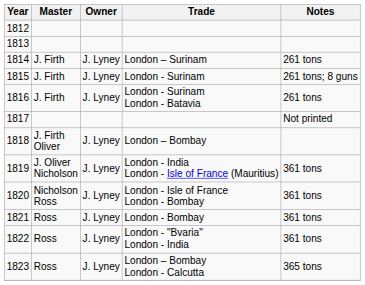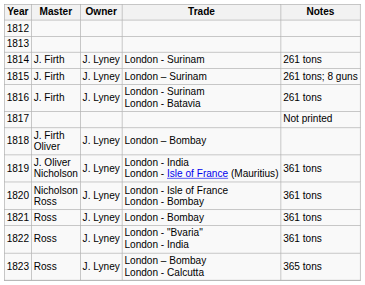 <table class="sortable wikitable">
 <tr>
 <th>Year</th>
 <th>Master</th>
 <th>Owner</th>
 <th>Trade</th>
 <th>Notes</th>
 </tr>
 <tr>
 <td>1812</td>
 <td></td>
 <td></td>
 <td></td>
 <td></td>
 </tr>
 <tr>
 <td>1813</td>
 <td></td>
 <td></td>
 <td></td>
 <td></td>
 </tr>
 <tr>
 <td>1814</td>
 <td>J. Firth</td>
 <td>J. Lyney</td>
-<td>London – Surinam</td>
+<td>London - Surinam</td>
 <td>261 tons</td>
 </tr>
 <tr>
 <td>1815</td>
 <td>J. Firth</td>
 <td>J. Lyney</td>
-<td>London - Surinam</td>
+<td>London – Surinam</td>
 <td>261 tons; 8 guns</td>
 </tr>
 <tr>
 <td>1816</td>
 <td>J. Firth</td>
 <td>J. Lyney</td>
 <td>London - Surinam<br>London - Batavia</td>
 <td>261 tons</td>
 </tr>
 <tr>
 <td>1817</td>
 <td></td>
 <td></td>
 <td></td>
 <td>Not printed</td>
 </tr>
 <tr>
 <td>1818</td>
 <td>J. Firth<br>Oliver</td>
 <td>J. Lyney</td>
 <td>London – Bombay</td>
 <td></td>
 </tr>
 <tr>
 <td>1819</td>
 <td>J. Oliver<br>Nicholson</td>
 <td>J. Lyney</td>
 <td>London - India<br>London - <a href='#'>Isle of France</a> (Mauritius)</td>
 <td>361 tons</td>
 </tr>
 <tr>
 <td>1820</td>
 <td>Nicholson<br>Ross</td>
 <td>J. Lyney</td>
 <td>London - Isle of France<br>London - Bombay</td>
 <td>361 tons</td>
 </tr>
 <tr>
 <td>1821</td>
 <td>Ross</td>
 <td>J. Lyney</td>
 <td>London - Bombay</td>
 <td>361 tons</td>
 </tr>
 <tr>
 <td>1822</td>
 <td>Ross</td>
 <td>J. Lyney</td>
 <td>London - "Bvaria" <br> London - India</td>
 <td>361 tons</td>
 </tr>
 <tr>
 <td>1823</td>
 <td>Ross</td>
 <td>J. Lyney</td>
 <td>London – Bombay<br>London - Calcutta</td>
 <td>365 tons</td>
 </tr>
 <tr>
 </tr>
 </table>
